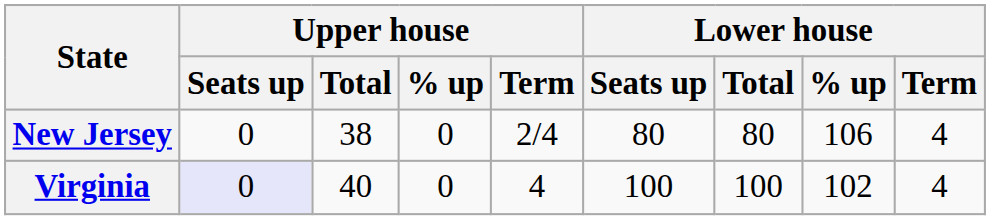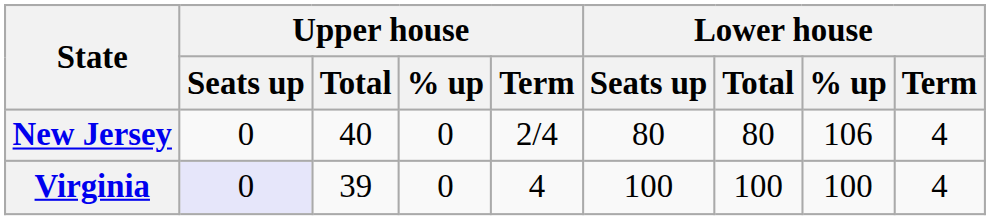 <table class="wikitable sortable plainrowheaders" style="text-align: center;">
 <tr>
 <th rowspan=2>State</th>
 <th colspan=4>Upper house</th>
 <th colspan=4>Lower house</th>
 </tr>
 <tr>
 <th>Seats up</th>
 <th>Total</th>
 <th>% up</th>
 <th>Term</th>
 <th>Seats up</th>
 <th>Total</th>
 <th>% up</th>
 <th>Term</th>
 </tr>
 <tr>
 <th scope="row"><a href='#'>New Jersey</a></th>
 <td>0</td>
-<td>38</td>
+<td>40</td>
 <td>0</td>
 <td>2/4</td>
 <td>80</td>
 <td>80</td>
 <td>106</td>
 <td>4</td>
 </tr>
 <tr>
 <th scope="row"><a href='#'>Virginia</a></th>
 <td style="background: lavender;">0</td>
-<td>40</td>
+<td>39</td>
 <td>0</td>
 <td>4</td>
 <td>100</td>
 <td>100</td>
-<td>102</td>
+<td>100</td>
 <td>4</td>
 </tr>
 </table>
